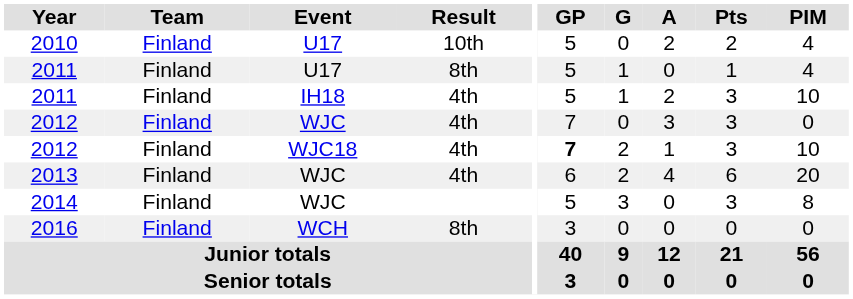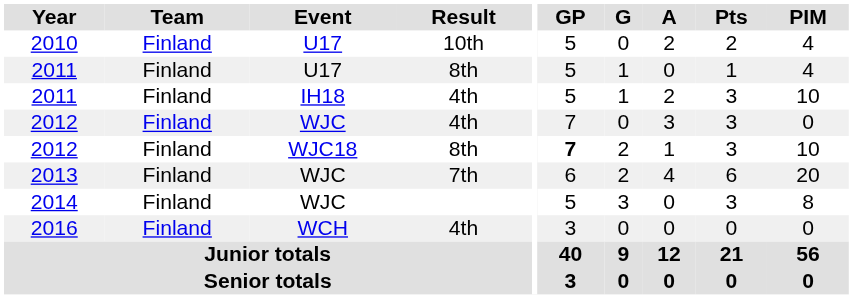 <table border="0" cellpadding="1" cellspacing="0" ID="Table3" style="text-align:center; width:40em;">
 <tr style="background:#e0e0e0;">
 <th>Year</th>
 <th>Team</th>
 <th>Event</th>
 <th>Result</th>
 <th rowspan="99" style="background:#fff;"></th>
 <th>GP</th>
 <th>G</th>
 <th>A</th>
 <th>Pts</th>
 <th>PIM</th>
 </tr>
 <tr>
 <td><a href='#'>2010</a></td>
 <td><a href='#'>Finland</a></td>
 <td><a href='#'>U17</a></td>
 <td>10th</td>
 <td>5</td>
 <td>0</td>
 <td>2</td>
 <td>2</td>
 <td>4</td>
 </tr>
 <tr style="background:#f0f0f0;">
 <td><a href='#'>2011</a></td>
 <td>Finland</td>
 <td>U17</td>
 <td>8th</td>
 <td>5</td>
 <td>1</td>
 <td>0</td>
 <td>1</td>
 <td>4</td>
 </tr>
 <tr>
 <td><a href='#'>2011</a></td>
 <td>Finland</td>
 <td><a href='#'>IH18</a></td>
 <td>4th</td>
 <td>5</td>
 <td>1</td>
 <td>2</td>
 <td>3</td>
 <td>10</td>
 </tr>
 <tr style="background:#f0f0f0;">
 <td><a href='#'>2012</a></td>
 <td><a href='#'>Finland</a></td>
 <td><a href='#'>WJC</a></td>
 <td>4th</td>
 <td>7</td>
 <td>0</td>
 <td>3</td>
 <td>3</td>
 <td>0</td>
 </tr>
 <tr>
 <td><a href='#'>2012</a></td>
 <td>Finland</td>
 <td><a href='#'>WJC18</a></td>
-<td>4th</td>
+<td>8th</td>
 <td><strong>7</strong></td>
 <td>2</td>
 <td>1</td>
 <td>3</td>
 <td>10</td>
 </tr>
 <tr style="background:#f0f0f0;">
 <td><a href='#'>2013</a></td>
 <td>Finland</td>
 <td>WJC</td>
-<td>4th</td>
+<td>7th</td>
 <td>6</td>
 <td>2</td>
 <td>4</td>
 <td>6</td>
 <td>20</td>
 </tr>
 <tr>
 <td><a href='#'>2014</a></td>
 <td>Finland</td>
 <td>WJC</td>
 <td></td>
 <td>5</td>
 <td>3</td>
 <td>0</td>
 <td>3</td>
 <td>8</td>
 </tr>
 <tr style="background:#f0f0f0;">
 <td><a href='#'>2016</a></td>
 <td><a href='#'>Finland</a></td>
 <td><a href='#'>WCH</a></td>
-<td>8th</td>
+<td>4th</td>
 <td>3</td>
 <td>0</td>
 <td>0</td>
 <td>0</td>
 <td>0</td>
 </tr>
 <tr bgcolor="#e0e0e0">
 <th colspan="4">Junior totals</th>
 <th>40</th>
 <th>9</th>
 <th>12</th>
 <th>21</th>
 <th>56</th>
 </tr>
 <tr bgcolor="#e0e0e0">
 <th colspan="4">Senior totals</th>
 <th>3</th>
 <th>0</th>
 <th>0</th>
 <th>0</th>
 <th>0</th>
 </tr>
 </table>
